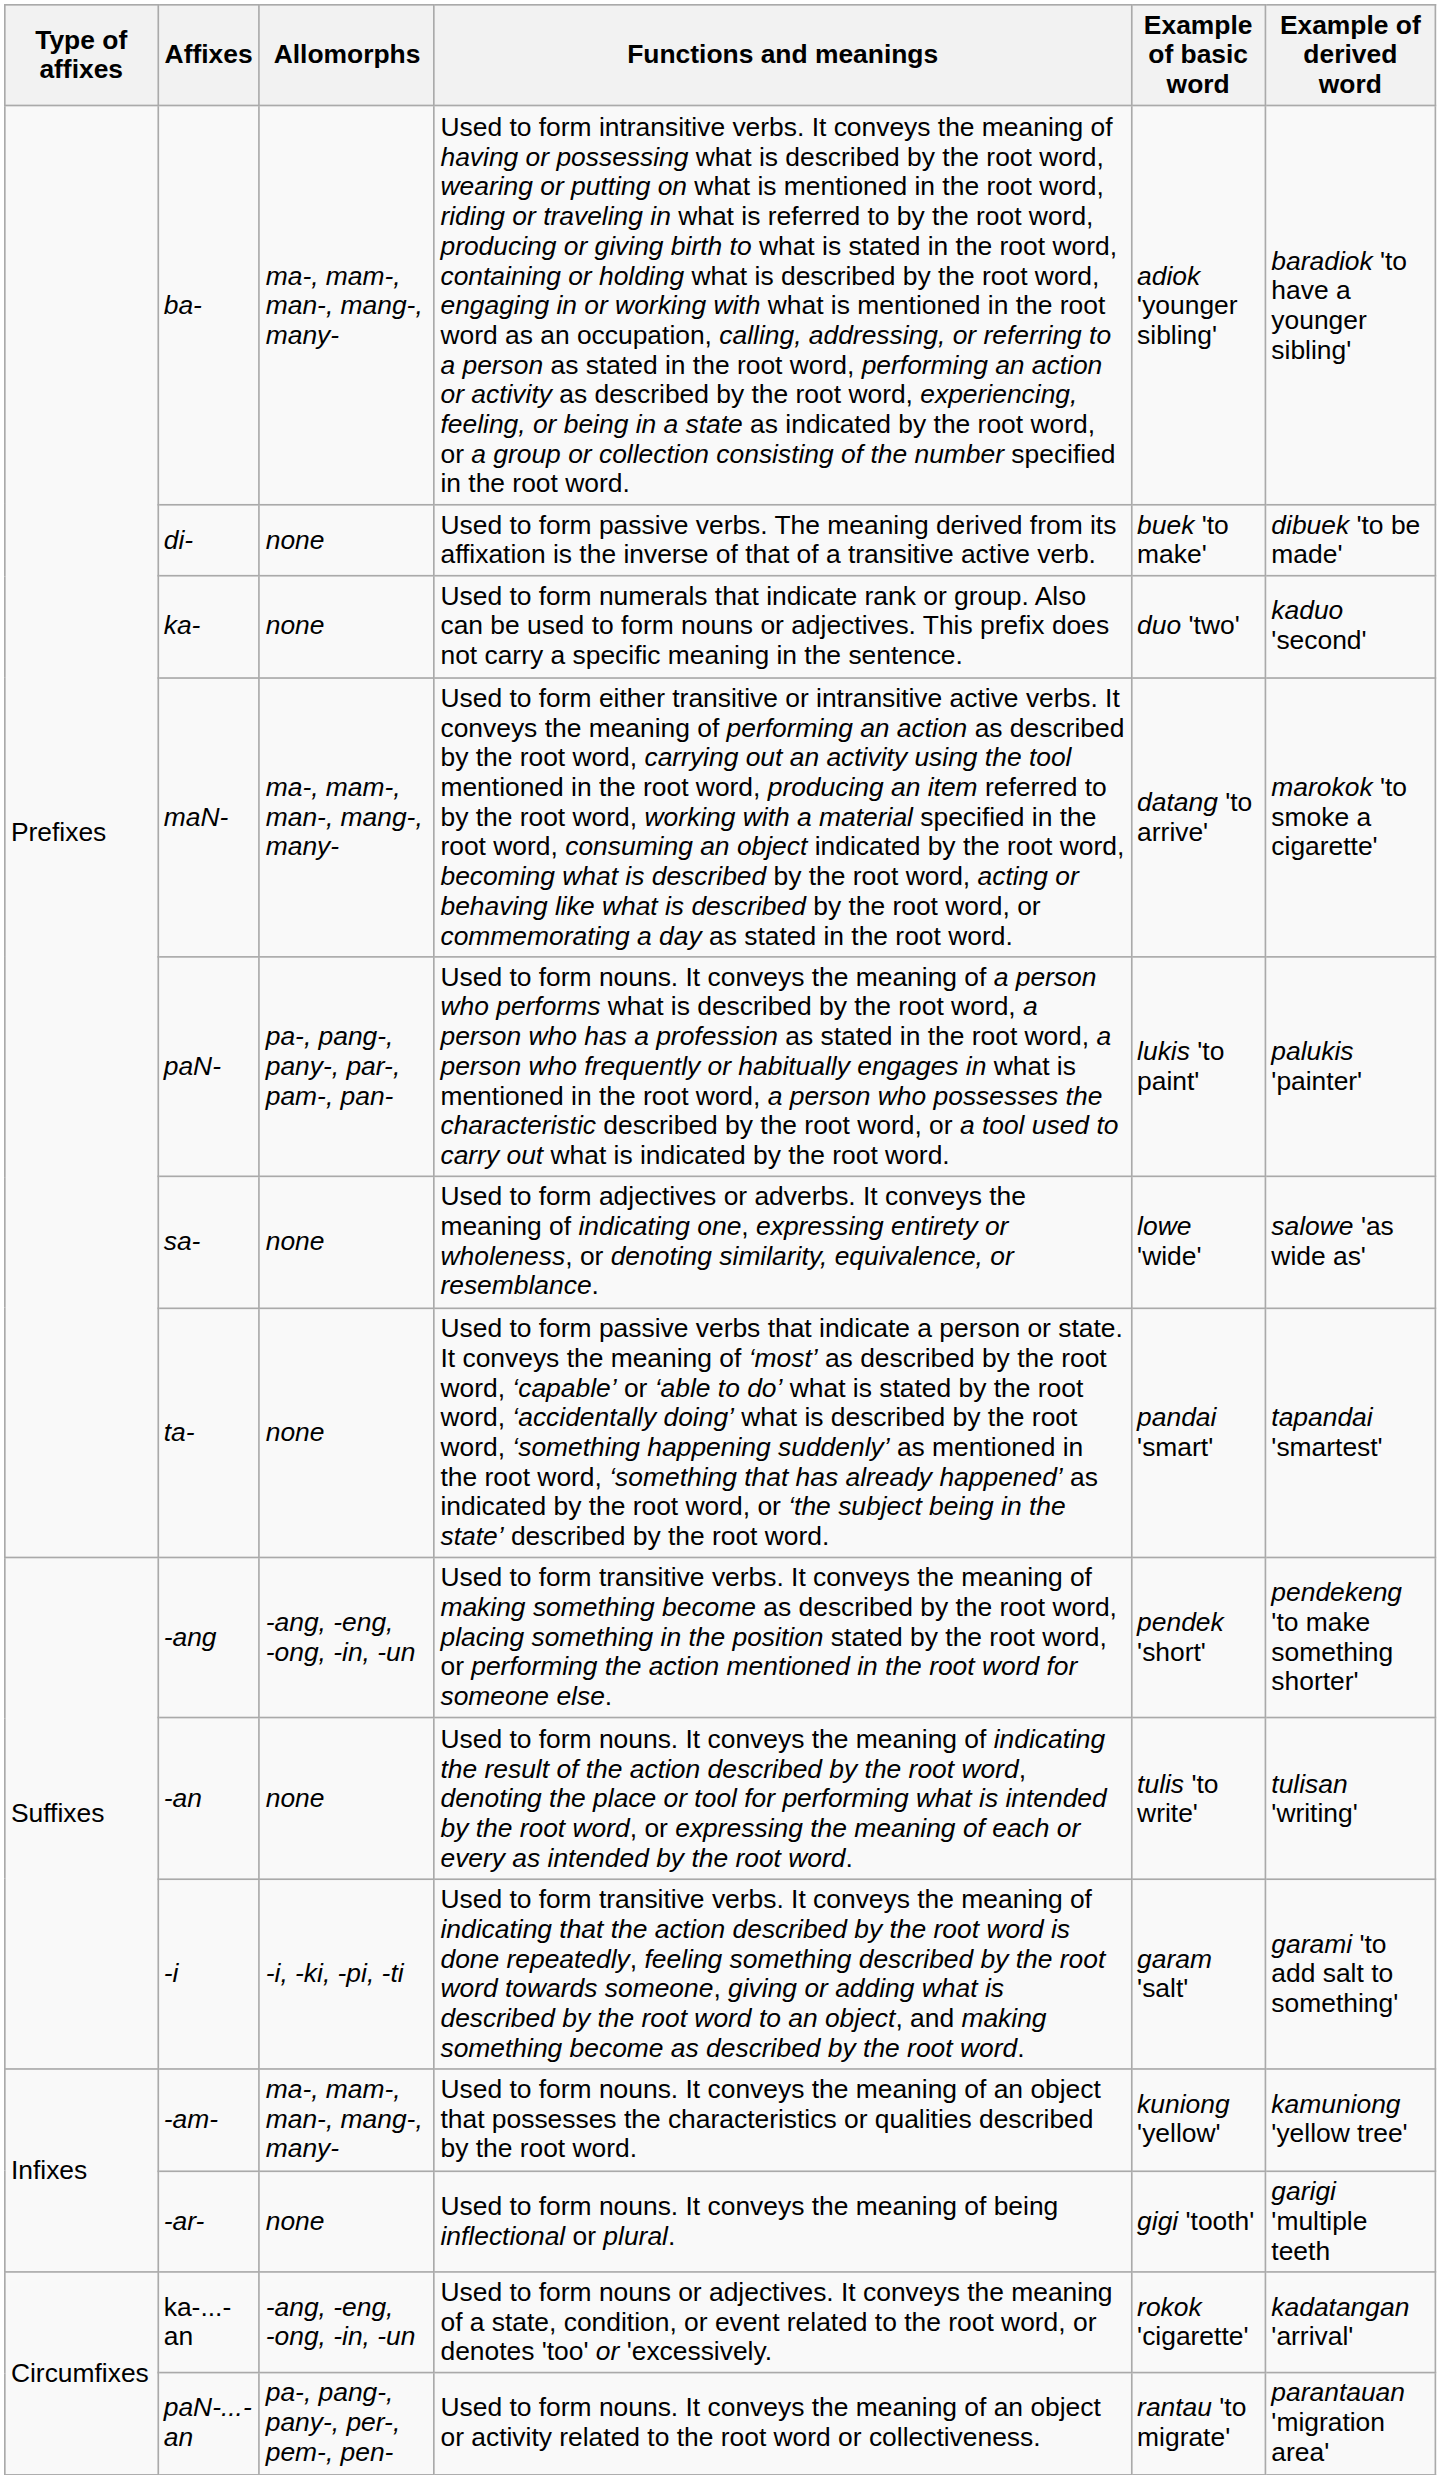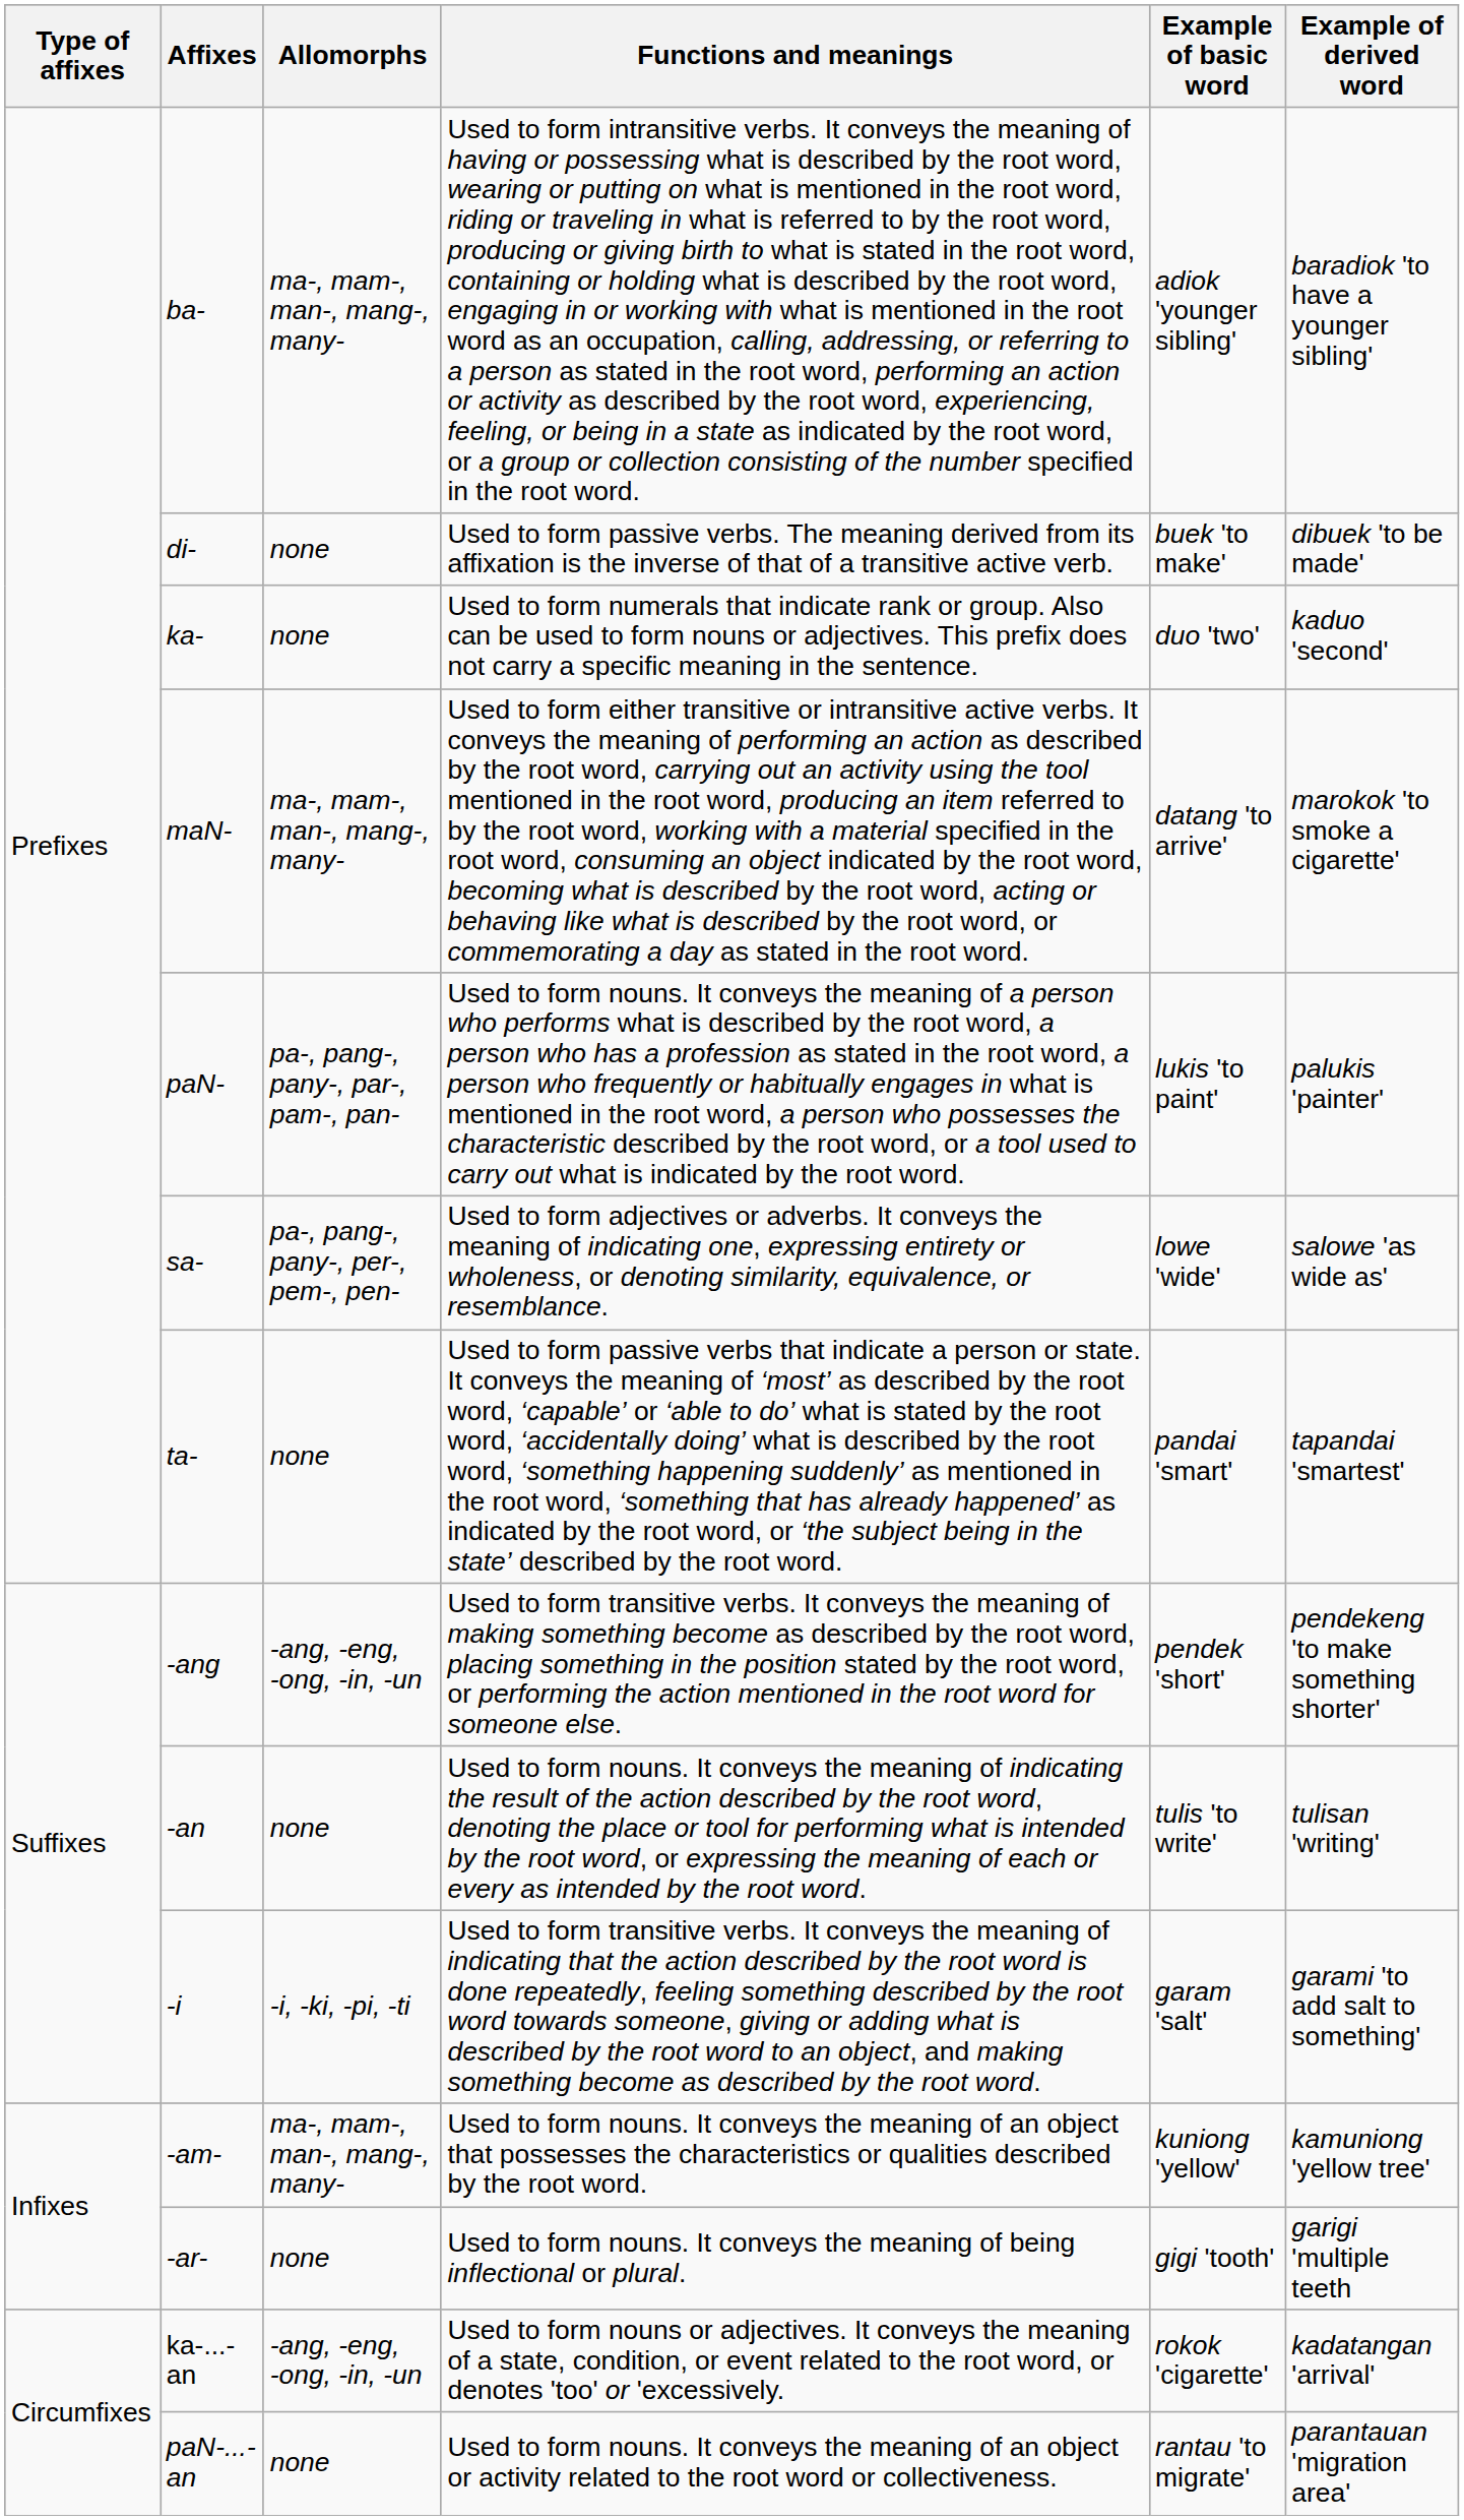 <table class="wikitable">
 <tr>
 <th>Type of affixes</th>
 <th>Affixes</th>
 <th>Allomorphs</th>
 <th>Functions and meanings</th>
 <th>Example of basic word</th>
 <th>Example of derived word</th>
 </tr>
 <tr>
 <td rowspan="7">Prefixes</td>
 <td><em>ba-</em></td>
 <td><em>ma-, mam-, man-, mang-, many-</em></td>
 <td>Used to form intransitive verbs. It conveys the meaning of <em>having or possessing</em> what is described by the root word, <em>wearing or putting on</em> what is mentioned in the root word, <em>riding or traveling in</em> what is referred to by the root word, <em>producing or giving birth to</em> what is stated in the root word, <em>containing or holding</em> what is described by the root word, <em>engaging in or working with</em> what is mentioned in the root word as an occupation, <em>calling, addressing, or referring to a person</em> as stated in the root word, <em>performing an action or activity</em> as described by the root word, <em>experiencing, feeling, or being in a state</em> as indicated by the root word, or <em>a group or collection consisting of the number</em> specified in the root word.</td>
 <td><em>adiok</em> 'younger sibling'</td>
 <td><em>baradiok</em> 'to have a younger sibling'</td>
 </tr>
 <tr>
 <td><em>di-</em></td>
 <td><em>none</em></td>
 <td>Used to form passive verbs. The meaning derived from its affixation is the inverse of that of a transitive active verb.</td>
 <td><em>buek</em> 'to make'</td>
 <td><em>dibuek</em> 'to be made'</td>
 </tr>
 <tr>
 <td><em>ka-</em></td>
 <td><em>none</em></td>
 <td>Used to form numerals that indicate rank or group. Also can be used to form nouns or adjectives. This prefix does not carry a specific meaning in the sentence.</td>
 <td><em>duo</em> 'two'</td>
 <td><em>kaduo</em> 'second'</td>
 </tr>
 <tr>
 <td><em>maN-</em></td>
 <td><em>ma-, mam-, man-, mang-, many-</em></td>
 <td>Used to form either transitive or intransitive active verbs. It conveys the meaning of <em>performing an action</em> as described by the root word, <em>carrying out an activity using the tool</em> mentioned in the root word, <em>producing an item</em> referred to by the root word, <em>working with a material</em> specified in the root word, <em>consuming an object</em> indicated by the root word, <em>becoming what is described</em> by the root word, <em>acting or behaving like what is described</em> by the root word, or <em>commemorating a day</em> as stated in the root word.</td>
 <td><em>datang</em> 'to arrive'</td>
 <td><em>marokok</em> 'to smoke a cigarette'</td>
 </tr>
 <tr>
 <td><em>paN-</em></td>
 <td><em>pa-, pang-, pany-, par-, pam-, pan-</em></td>
 <td>Used to form nouns. It conveys the meaning of <em>a person who performs</em> what is described by the root word, <em>a person who has a profession</em> as stated in the root word, <em>a person who frequently or habitually engages in</em> what is mentioned in the root word, <em>a person who possesses the characteristic</em> described by the root word, or <em>a tool used to carry out</em> what is indicated by the root word.</td>
 <td><em>lukis</em> 'to paint'</td>
 <td><em>palukis</em> 'painter'</td>
 </tr>
 <tr>
 <td><em>sa-</em></td>
-<td><em>none</em></td>
+<td><em>pa-, pang-, pany-, per-, pem-, pen-</em></td>
 <td>Used to form adjectives or adverbs. It conveys the meaning of <em>indicating one</em>, <em>expressing entirety or wholeness</em>, or <em>denoting similarity, equivalence, or resemblance</em>.</td>
 <td><em>lowe</em> 'wide'</td>
 <td><em>salowe</em> 'as wide as'</td>
 </tr>
 <tr>
 <td><em>ta-</em></td>
 <td><em>none</em></td>
 <td>Used to form passive verbs that indicate a person or state. It conveys the meaning of <em>‘most’</em> as described by the root word, <em>‘capable’</em> or <em>‘able to do’</em> what is stated by the root word, <em>‘accidentally doing’</em> what is described by the root word, <em>‘something happening suddenly’</em> as mentioned in the root word, <em>‘something that has already happened’</em> as indicated by the root word, or <em>‘the subject being in the state’</em> described by the root word.</td>
 <td><em>pandai</em> 'smart'</td>
 <td><em>tapandai</em> 'smartest'</td>
 </tr>
 <tr>
 <td rowspan="3">Suffixes</td>
 <td><em>-ang</em></td>
 <td><em>-ang, -eng,</em><br><em>-ong, -in, -un</em></td>
 <td>Used to form transitive verbs. It conveys the meaning of <em>making something become</em> as described by the root word, <em>placing something in the position</em> stated by the root word, or <em>performing the action mentioned in the root word for someone else</em>.</td>
 <td><em>pendek</em> 'short'</td>
 <td><em>pendekeng</em> 'to make something shorter'</td>
 </tr>
 <tr>
 <td><em>-an</em></td>
 <td><em>none</em></td>
 <td>Used to form nouns. It conveys the meaning of <em>indicating the result of the action described by the root word</em>, <em>denoting the place or tool for performing what is intended by the root word</em>, or <em>expressing the meaning of each or every as intended by the root word</em>.</td>
 <td><em>tulis</em> 'to write'</td>
 <td><em>tulisan</em> 'writing'</td>
 </tr>
 <tr>
 <td><em>-i</em></td>
 <td><em>-i, -ki, -pi, -ti</em></td>
 <td>Used to form transitive verbs. It conveys the meaning of <em>indicating that the action described by the root word is done repeatedly</em>, <em>feeling something described by the root word towards someone</em>, <em>giving or adding what is described by the root word to an object</em>, and <em>making something become as described by the root word</em>.</td>
 <td><em>garam</em> 'salt'</td>
 <td><em>garami</em> 'to add salt to something'</td>
 </tr>
 <tr>
 <td rowspan="2">Infixes</td>
 <td><em>-am-</em></td>
 <td><em>ma-, mam-, man-, mang-, many-</em></td>
 <td>Used to form nouns. It conveys the meaning of an object that possesses the characteristics or qualities described by the root word.</td>
 <td><em>kuniong</em> 'yellow'</td>
 <td><em>kamuniong</em> 'yellow tree'</td>
 </tr>
 <tr>
 <td><em>-ar-</em></td>
 <td><em>none</em></td>
 <td>Used to form nouns. It conveys the meaning of being <em>inflectional</em> or <em>plural</em>.</td>
 <td><em>gigi</em> 'tooth'</td>
 <td><em>garigi</em> 'multiple teeth<em><strong></td>
 </tr>
 <tr>
 <td rowspan="2">Circumfixes</td>
 <td></em>ka-...-an<em></td>
 <td><em>-ang, -eng,</em><br><em>-ong, -in, -un</em></td>
 <td>Used to form nouns or adjectives. It conveys the meaning of a state, condition, or event related to the root word, or denotes </em>'too'<em> or </em>'excessively</strong>.</td>
 <td><em>rokok</em> 'cigarette'</td>
 <td><em>kadatangan</em> 'arrival'</td>
 </tr>
 <tr>
 <td><em>paN-...-an</em></td>
-<td><em>pa-, pang-, pany-, per-, pem-, pen-</em></td>
+<td><em>none</em></td>
 <td>Used to form nouns. It conveys the meaning of an object or activity related to the root word or collectiveness.</td>
 <td><em>rantau</em> 'to migrate'</td>
 <td><em>parantauan</em> 'migration area'</td>
 </tr>
 </table>
